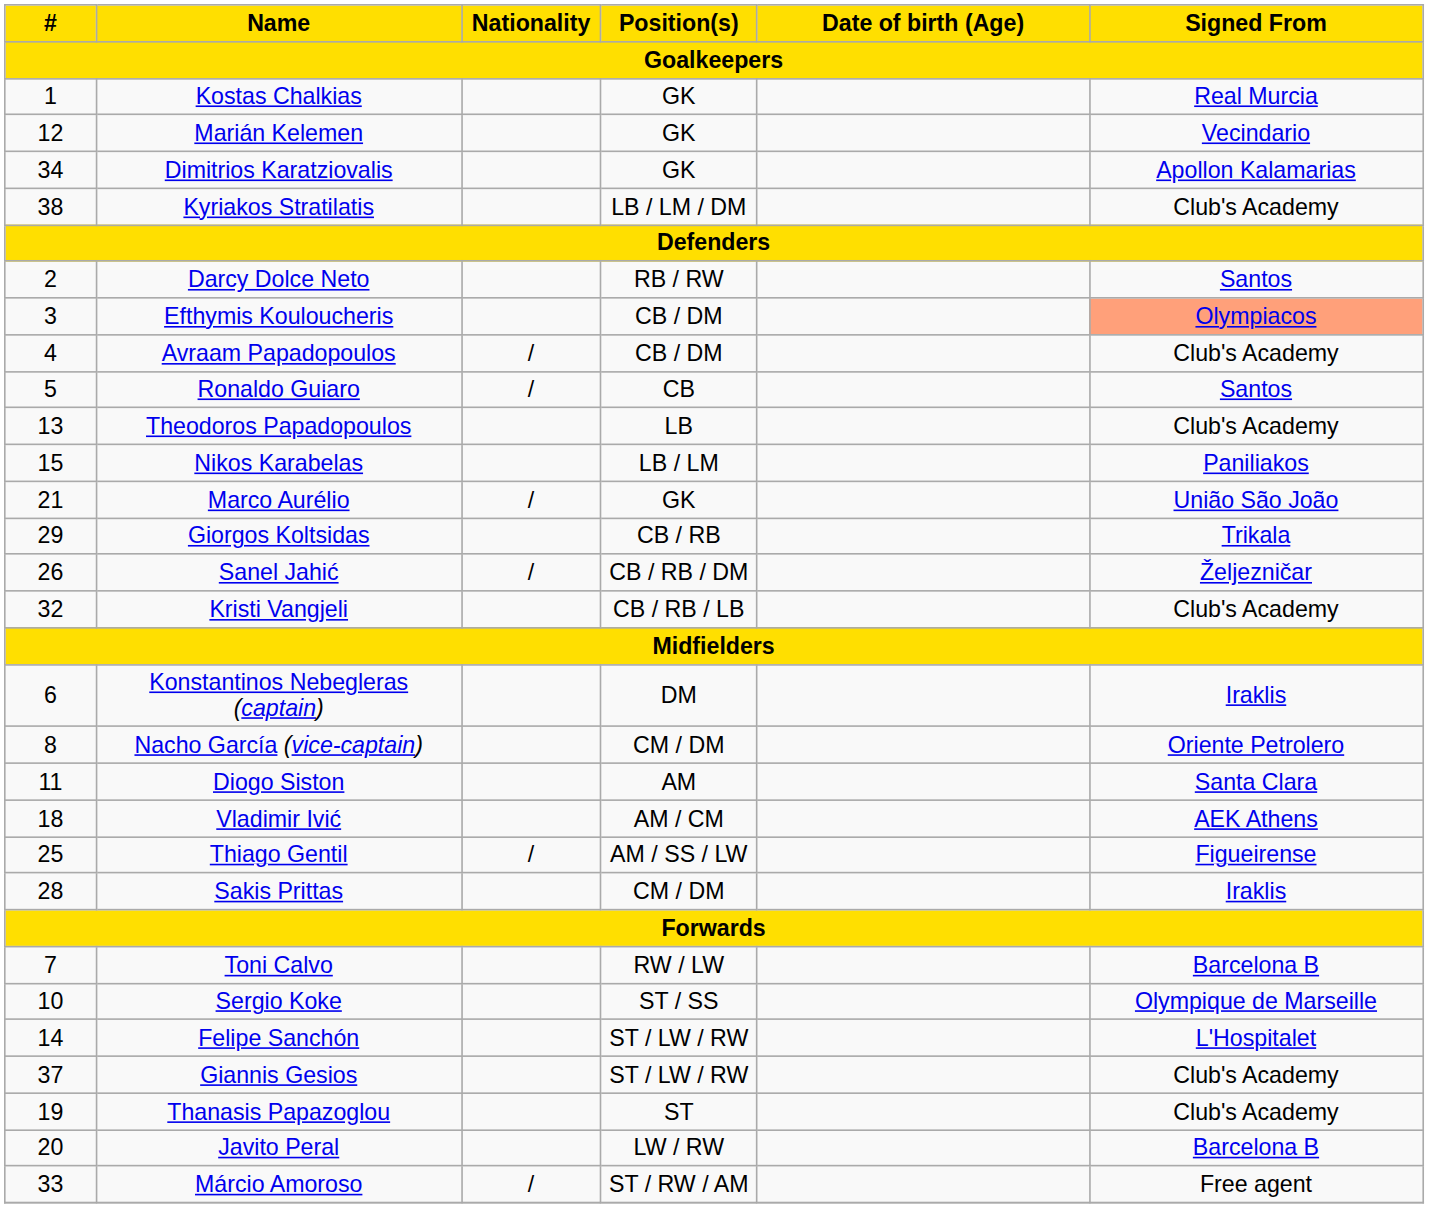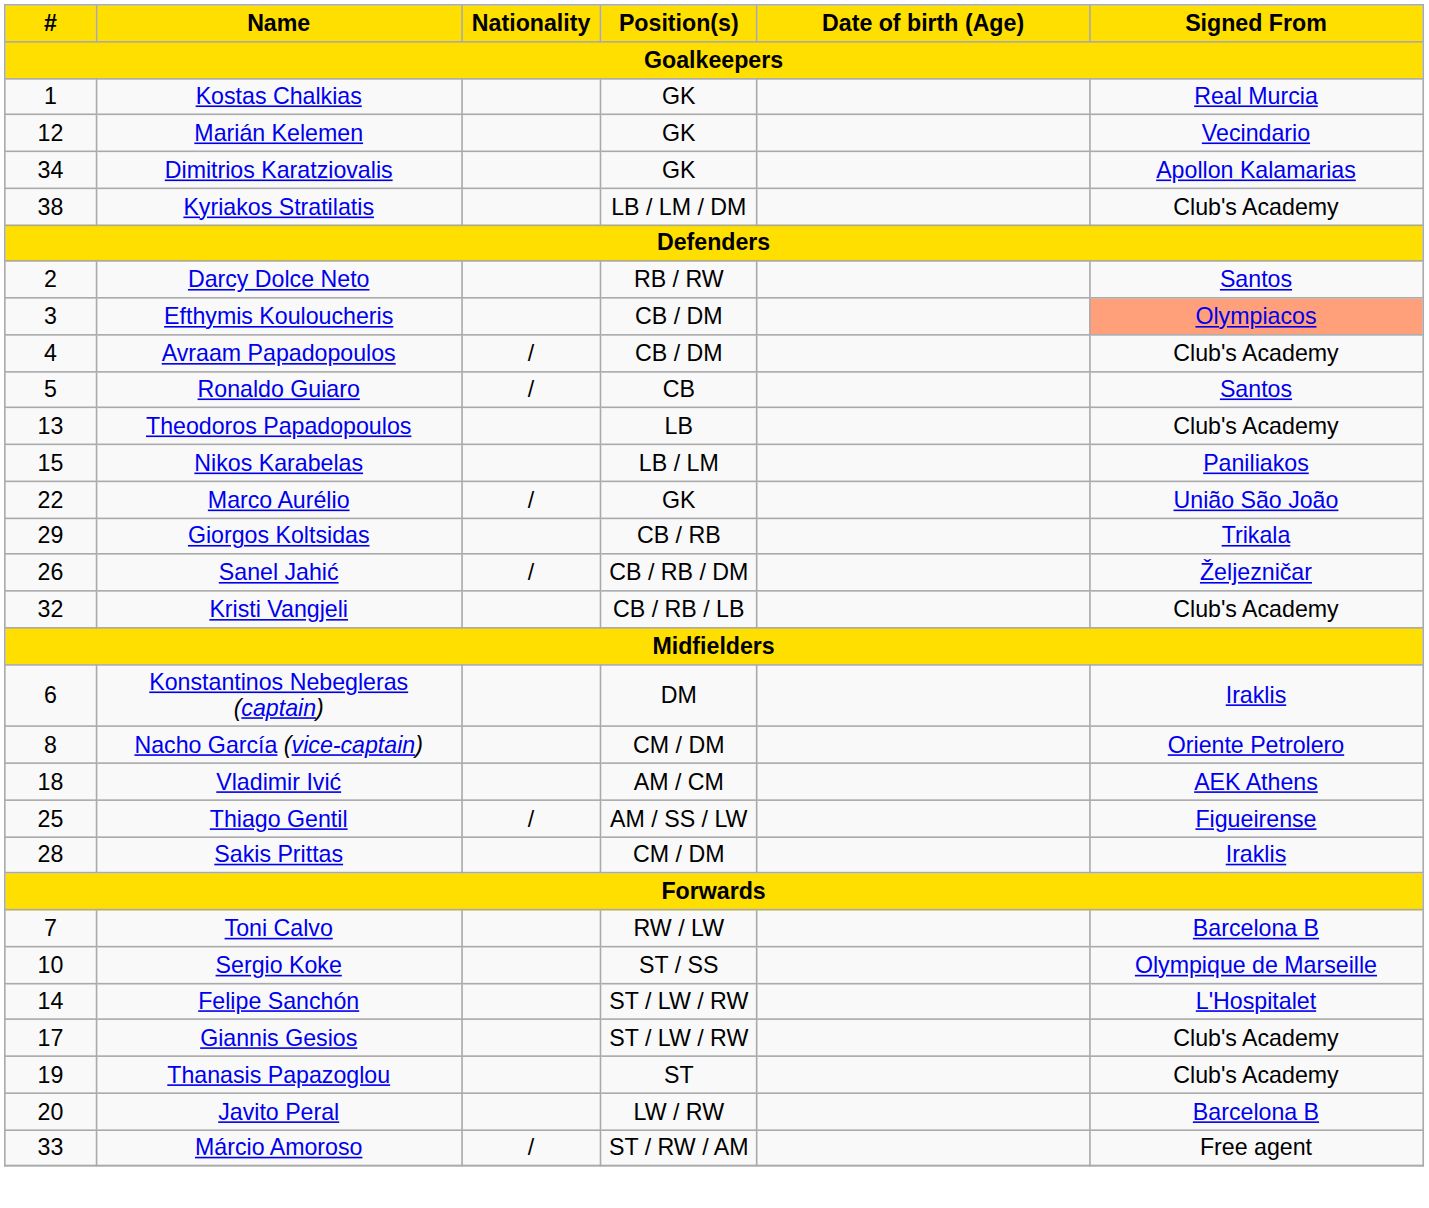 <table class="wikitable" style="text-align:center; font-size:90%;">
 <tr>
 <th style="background:#FFDF00; color:black; text-align:center;"; width=50>#</th>
 <th style="background:#FFDF00; color:black; text-align:center;"; width=220>Name</th>
 <th style="background:#FFDF00; color:black; text-align:center;"; width=80>Nationality</th>
 <th style="background:#FFDF00; color:black; text-align:center;"; width=90>Position(s)</th>
 <th style="background:#FFDF00; color:black; text-align:center;"; width=200>Date of birth (Age)</th>
 <th style="background:#FFDF00; color:black; text-align:center;"; width=200>Signed From</th>
 </tr>
 <tr>
 <th colspan="6" style="background:#FFDF00; color:black; text-align:center"><strong>Goalkeepers</strong></th>
 </tr>
 <tr>
 <td>1</td>
 <td><a href='#'>Kostas Chalkias</a></td>
 <td></td>
 <td>GK</td>
 <td></td>
 <td> <a href='#'>Real Murcia</a></td>
 </tr>
 <tr>
 <td>12</td>
 <td><a href='#'>Marián Kelemen</a></td>
 <td></td>
 <td>GK</td>
 <td></td>
 <td> <a href='#'>Vecindario</a></td>
 </tr>
 <tr>
 <td>34</td>
 <td><a href='#'>Dimitrios Karatziovalis</a></td>
 <td></td>
 <td>GK</td>
 <td></td>
 <td> <a href='#'>Apollon Kalamarias</a></td>
 </tr>
 <tr>
 <td>38</td>
 <td><a href='#'>Kyriakos Stratilatis</a></td>
 <td></td>
 <td>LB / LM / DM</td>
 <td></td>
 <td>Club's Academy</td>
 </tr>
 <tr>
 <th colspan="6" style="background:#FFDF00; color:black; text-align:center"><strong>Defenders</strong></th>
 </tr>
 <tr>
 <td>2</td>
 <td><a href='#'>Darcy Dolce Neto</a></td>
 <td></td>
 <td>RB / RW</td>
 <td></td>
 <td> <a href='#'>Santos</a></td>
 </tr>
 <tr>
 <td>3</td>
 <td><a href='#'>Efthymis Kouloucheris</a></td>
 <td></td>
 <td>CB / DM</td>
 <td></td>
 <td style="background: lightsalmon;"> <a href='#'>Olympiacos</a></td>
 </tr>
 <tr>
 <td>4</td>
 <td><a href='#'>Avraam Papadopoulos</a></td>
 <td> / </td>
 <td>CB / DM</td>
 <td></td>
 <td>Club's Academy</td>
 </tr>
 <tr>
 <td>5</td>
 <td><a href='#'>Ronaldo Guiaro</a></td>
 <td> / </td>
 <td>CB</td>
 <td></td>
 <td> <a href='#'>Santos</a></td>
 </tr>
 <tr>
 <td>13</td>
 <td><a href='#'>Theodoros Papadopoulos</a></td>
 <td></td>
 <td>LB</td>
 <td></td>
 <td>Club's Academy</td>
 </tr>
 <tr>
 <td>15</td>
 <td><a href='#'>Nikos Karabelas</a></td>
 <td></td>
 <td>LB / LM</td>
 <td></td>
 <td> <a href='#'>Paniliakos</a></td>
 </tr>
 <tr>
-<td>21</td>
+<td>22</td>
 <td><a href='#'>Marco Aurélio</a></td>
 <td> / </td>
 <td>GK</td>
 <td></td>
 <td> <a href='#'>União São João</a></td>
 </tr>
 <tr>
 <td>29</td>
 <td><a href='#'>Giorgos Koltsidas</a></td>
 <td></td>
 <td>CB / RB</td>
 <td></td>
 <td> <a href='#'>Trikala</a></td>
 </tr>
 <tr>
 <td>26</td>
 <td><a href='#'>Sanel Jahić</a></td>
 <td> / </td>
 <td>CB / RB / DM</td>
 <td></td>
 <td> <a href='#'>Željezničar</a></td>
 </tr>
 <tr>
 <td>32</td>
 <td><a href='#'>Kristi Vangjeli</a></td>
 <td></td>
 <td>CB / RB / LB</td>
 <td></td>
 <td>Club's Academy</td>
 </tr>
 <tr>
 <th colspan="6" style="background:#FFDF00; color:black; text-align:center"><strong>Midfielders</strong></th>
 </tr>
 <tr>
 <td>6</td>
 <td><a href='#'>Konstantinos Nebegleras</a> <em>(<a href='#'>captain</a>)</em></td>
 <td></td>
 <td>DM</td>
 <td></td>
 <td> <a href='#'>Iraklis</a></td>
 </tr>
 <tr>
 <td>8</td>
 <td><a href='#'>Nacho García</a> <em>(<a href='#'>vice-captain</a>)</em></td>
 <td></td>
 <td>CM / DM</td>
 <td></td>
 <td> <a href='#'>Oriente Petrolero</a></td>
-</tr>
-<tr>
-<td>11</td>
-<td><a href='#'>Diogo Siston</a></td>
-<td></td>
-<td>AM</td>
-<td></td>
-<td> <a href='#'>Santa Clara</a></td>
 </tr>
 <tr>
 <td>18</td>
 <td><a href='#'>Vladimir Ivić</a></td>
 <td></td>
 <td>AM / CM</td>
 <td></td>
 <td> <a href='#'>AEK Athens</a></td>
 </tr>
 <tr>
 <td>25</td>
 <td><a href='#'>Thiago Gentil</a></td>
 <td> / </td>
 <td>AM / SS / LW</td>
 <td></td>
 <td> <a href='#'>Figueirense</a></td>
 </tr>
 <tr>
 <td>28</td>
 <td><a href='#'>Sakis Prittas</a></td>
 <td></td>
 <td>CM / DM</td>
 <td></td>
 <td> <a href='#'>Iraklis</a></td>
 </tr>
 <tr>
 <th colspan="6" style="background:#FFDF00; color:black; text-align:center"><strong>Forwards</strong></th>
 </tr>
 <tr>
 <td>7</td>
 <td><a href='#'>Toni Calvo</a></td>
 <td></td>
 <td>RW / LW</td>
 <td></td>
 <td> <a href='#'>Barcelona B</a></td>
 </tr>
 <tr>
 <td>10</td>
 <td><a href='#'>Sergio Koke</a></td>
 <td></td>
 <td>ST / SS</td>
 <td></td>
 <td> <a href='#'>Olympique de Marseille</a></td>
 </tr>
 <tr>
 <td>14</td>
 <td><a href='#'>Felipe Sanchón</a></td>
 <td></td>
 <td>ST / LW / RW</td>
 <td></td>
 <td> <a href='#'>L'Hospitalet</a></td>
 </tr>
 <tr>
-<td>37</td>
+<td>17</td>
 <td><a href='#'>Giannis Gesios</a></td>
 <td></td>
 <td>ST / LW / RW</td>
 <td></td>
 <td>Club's Academy</td>
 </tr>
 <tr>
 <td>19</td>
 <td><a href='#'>Thanasis Papazoglou</a></td>
 <td></td>
 <td>ST</td>
 <td></td>
 <td>Club's Academy</td>
 </tr>
 <tr>
 <td>20</td>
 <td><a href='#'>Javito Peral</a></td>
 <td></td>
 <td>LW / RW</td>
 <td></td>
 <td> <a href='#'>Barcelona B</a></td>
 </tr>
 <tr>
 <td>33</td>
 <td><a href='#'>Márcio Amoroso</a></td>
 <td> / </td>
 <td>ST / RW / AM</td>
 <td></td>
 <td>Free agent</td>
 </tr>
 <tr>
 </tr>
 </table>
